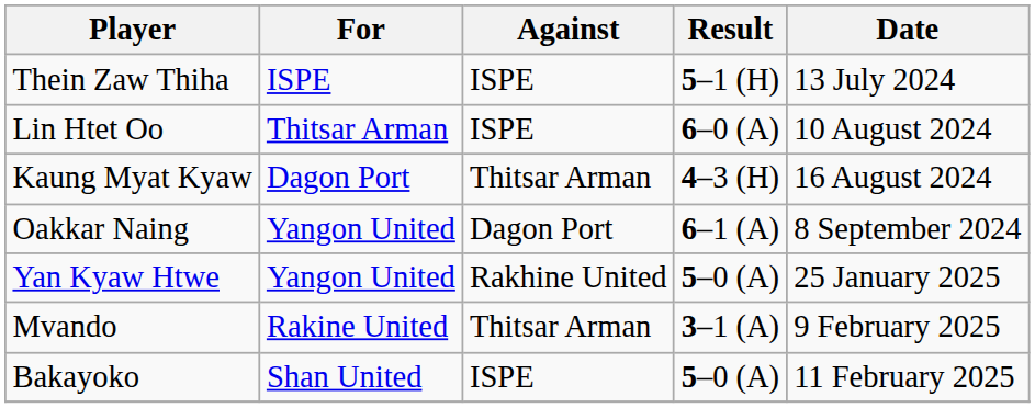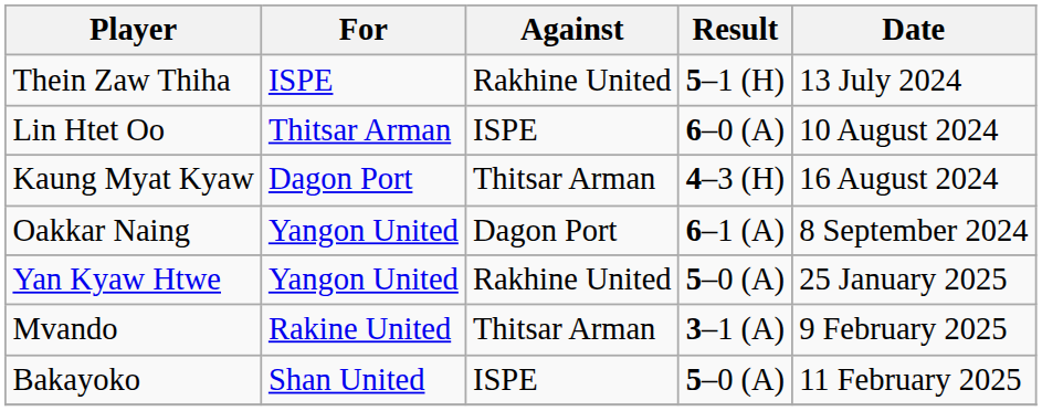 <table class="wikitable sortable">
 <tr>
 <th>Player</th>
 <th>For</th>
 <th>Against</th>
 <th align=center>Result</th>
 <th>Date</th>
 </tr>
 <tr>
 <td> Thein Zaw Thiha</td>
 <td><a href='#'>ISPE</a></td>
-<td>ISPE</td>
+<td>Rakhine United</td>
 <td align="center"><strong>5</strong>–1 (H)</td>
 <td>13 July 2024</td>
 </tr>
 <tr>
 <td> Lin Htet Oo</td>
 <td><a href='#'>Thitsar Arman</a></td>
 <td>ISPE</td>
 <td align="center"><strong>6</strong>–0 (A)</td>
 <td>10 August 2024</td>
 </tr>
 <tr>
 <td> Kaung Myat Kyaw</td>
 <td><a href='#'>Dagon Port</a></td>
 <td>Thitsar Arman</td>
 <td align="center"><strong>4</strong>–3 (H)</td>
 <td>16 August 2024</td>
 </tr>
 <tr>
 <td> Oakkar Naing</td>
 <td><a href='#'>Yangon United</a></td>
 <td>Dagon Port</td>
 <td align="center"><strong>6</strong>–1 (A)</td>
 <td>8 September 2024</td>
 </tr>
 <tr>
 <td> <a href='#'>Yan Kyaw Htwe</a></td>
 <td><a href='#'>Yangon United</a></td>
 <td>Rakhine United</td>
 <td align="center"><strong>5</strong>–0 (A)</td>
 <td>25 January 2025</td>
 </tr>
 <tr>
 <td> Mvando</td>
 <td><a href='#'>Rakine United</a></td>
 <td>Thitsar Arman</td>
 <td align="center"><strong>3</strong>–1 (A)</td>
 <td>9 February 2025</td>
 </tr>
 <tr>
 <td> Bakayoko</td>
 <td><a href='#'>Shan United</a></td>
 <td>ISPE</td>
 <td align="center"><strong>5</strong>–0 (A)</td>
 <td>11 February 2025</td>
 </tr>
 <tr>
 </tr>
 </table>
